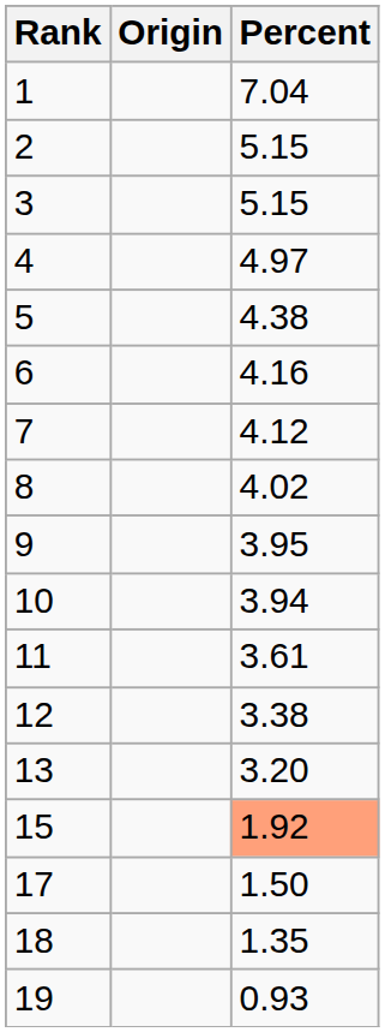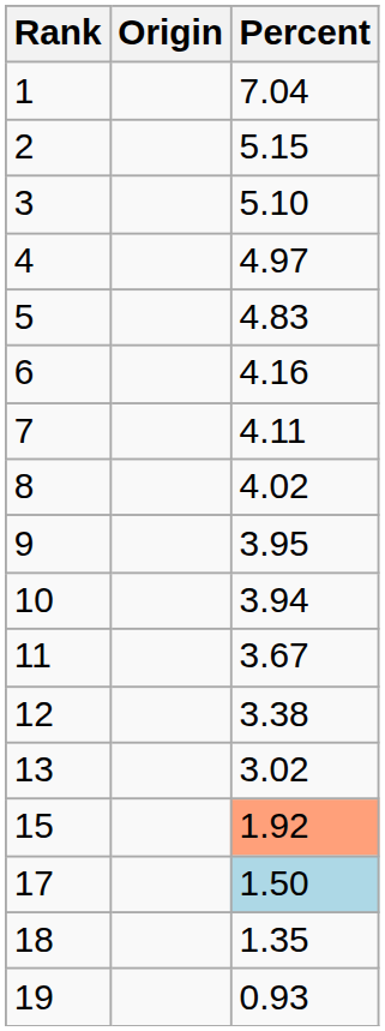 <table class="wikitable">
 <tr>
 <th>Rank</th>
 <th>Origin</th>
 <th>Percent</th>
 </tr>
 <tr>
 <td>1</td>
 <td></td>
 <td>7.04</td>
 </tr>
 <tr>
 <td>2</td>
 <td></td>
 <td>5.15</td>
 </tr>
 <tr>
 <td>3</td>
 <td></td>
-<td>5.15</td>
+<td>5.10</td>
 </tr>
 <tr>
 <td>4</td>
 <td></td>
 <td>4.97</td>
 </tr>
 <tr>
 <td>5</td>
 <td></td>
-<td>4.38</td>
+<td>4.83</td>
 </tr>
 <tr>
 <td>6</td>
 <td></td>
 <td>4.16</td>
 </tr>
 <tr>
 <td>7</td>
 <td></td>
-<td>4.12</td>
+<td>4.11</td>
 </tr>
 <tr>
 <td>8</td>
 <td></td>
 <td>4.02</td>
 </tr>
 <tr>
 <td>9</td>
 <td></td>
 <td>3.95</td>
 </tr>
 <tr>
 <td>10</td>
 <td></td>
 <td>3.94</td>
 </tr>
 <tr>
 <td>11</td>
 <td></td>
-<td>3.61</td>
+<td>3.67</td>
 </tr>
 <tr>
 <td>12</td>
 <td></td>
 <td>3.38</td>
 </tr>
 <tr>
 <td>13</td>
 <td></td>
-<td>3.20</td>
+<td>3.02</td>
 </tr>
 <tr>
 <td>15</td>
 <td></td>
 <td style="background: lightsalmon;">1.92</td>
 </tr>
 <tr>
 <td>17</td>
 <td></td>
-<td>1.50</td>
+<td style="background: lightblue;">1.50</td>
 </tr>
 <tr>
 <td>18</td>
 <td></td>
 <td>1.35</td>
 </tr>
 <tr>
 <td>19</td>
 <td></td>
 <td>0.93</td>
 </tr>
 </table>
